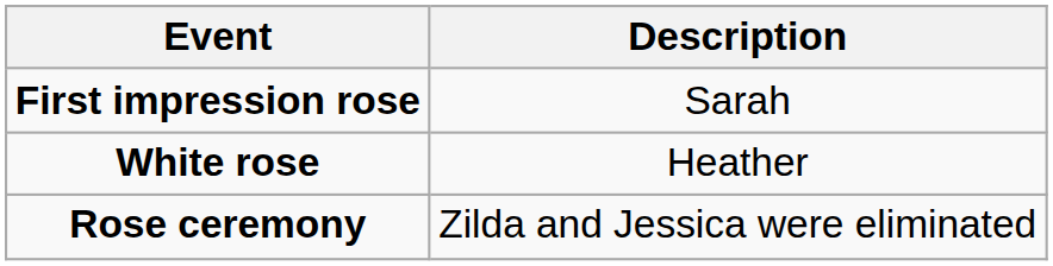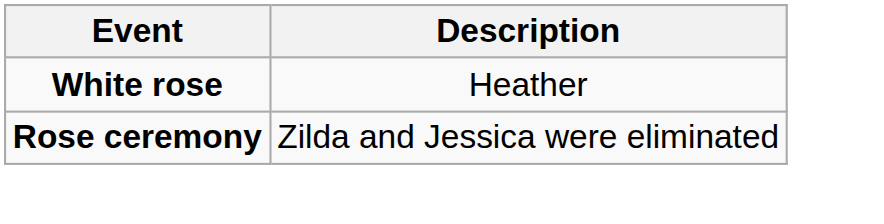 <table class="wikitable sortable" style="text-align:center;">
 <tr>
 <th>Event</th>
 <th>Description</th>
-</tr>
-<tr>
-<td><strong>First impression rose</strong></td>
-<td>Sarah</td>
 </tr>
 <tr>
 <td><strong>White rose</strong></td>
 <td>Heather</td>
 </tr>
 <tr>
 <td><strong>Rose ceremony</strong></td>
 <td>Zilda and Jessica were eliminated</td>
 </tr>
 </table>
